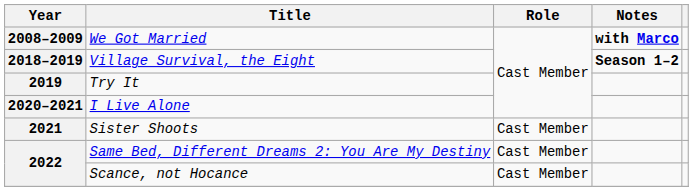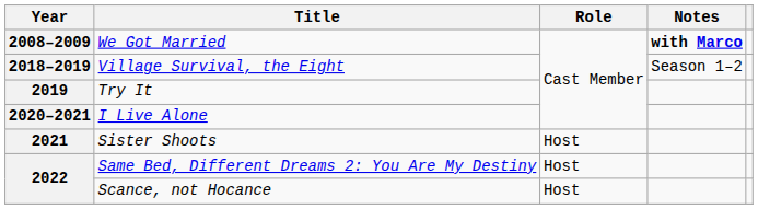 <table class="wikitable sortable plainrowheaders">
 <tr>
 <th>Year</th>
 <th>Title</th>
 <th scope="col">Role</th>
 <th>Notes</th>
 <th scope="col" class="unsortable"></th>
 </tr>
 <tr>
 <th scope="row">2008–2009</th>
 <td><em><a href='#'>We Got Married</a></em></td>
 <td rowspan=4>Cast Member</td>
 <td><strong>with <a href='#'>Marco</a></strong></td>
 <td></td>
 </tr>
 <tr>
 <th scope="row">2018–2019</th>
 <td><em><a href='#'>Village Survival, the Eight</a></em></td>
-<td><strong>Season 1–2</strong></td>
+<td>Season 1–2</td>
 <td></td>
 </tr>
 <tr>
 <th scope="row">2019</th>
 <td><em>Try It</em></td>
 <td></td>
 <td></td>
 </tr>
 <tr>
 <th scope="row">2020–2021</th>
 <td><em><a href='#'>I Live Alone</a></em></td>
 <td></td>
 <td></td>
 </tr>
 <tr>
 <th scope="row">2021</th>
 <td><em>Sister Shoots</em></td>
-<td>Cast Member</td>
+<td>Host</td>
 <td></td>
 <td></td>
 </tr>
 <tr>
 <th scope="row" rowspan=2>2022</th>
 <td><em><a href='#'>Same Bed, Different Dreams 2: You Are My Destiny</a></em></td>
-<td>Cast Member</td>
+<td>Host</td>
 <td></td>
 <td></td>
 </tr>
 <tr>
 <td><em>Scance, not Hocance</em></td>
-<td>Cast Member</td>
+<td>Host</td>
 <td></td>
 <td></td>
 </tr>
 <tr>
 </tr>
 </table>
